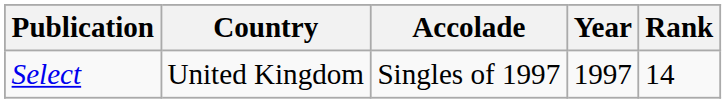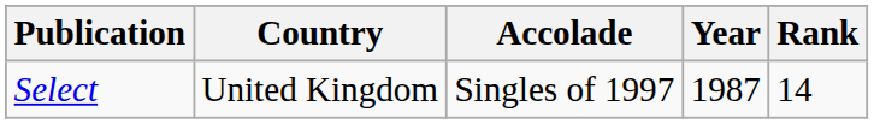 <table class="wikitable">
 <tr>
 <th>Publication</th>
 <th>Country</th>
 <th>Accolade</th>
 <th>Year</th>
 <th>Rank</th>
 </tr>
 <tr>
 <td><em><a href='#'>Select</a></em></td>
 <td>United Kingdom</td>
 <td>Singles of 1997</td>
-<td>1997</td>
+<td>1987</td>
 <td>14</td>
 </tr>
 </table>
